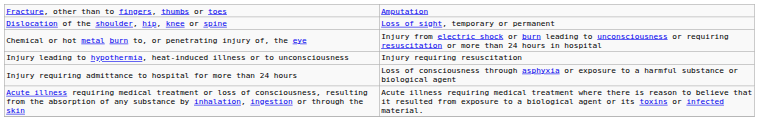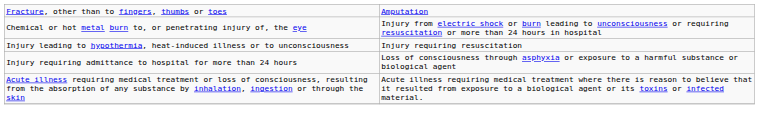 <table class="wikitable">
 <tr>
 <td width="50%"><a href='#'>Fracture</a>, other than to <a href='#'>fingers</a>, <a href='#'>thumbs</a> or <a href='#'>toes</a></td>
 <td width="50%"><a href='#'>Amputation</a></td>
-</tr>
-<tr>
-<td><a href='#'>Dislocation</a> of the <a href='#'>shoulder</a>, <a href='#'>hip</a>, <a href='#'>knee</a> or <a href='#'>spine</a></td>
-<td><a href='#'>Loss of sight</a>, temporary or permanent</td>
 </tr>
 <tr>
 <td>Chemical or hot <a href='#'>metal</a> <a href='#'>burn</a> to, or penetrating injury of, the <a href='#'>eye</a></td>
 <td>Injury from <a href='#'>electric shock</a> or <a href='#'>burn</a> leading to <a href='#'>unconsciousness</a> or requiring <a href='#'>resuscitation</a> or more than 24 hours in hospital</td>
 </tr>
 <tr>
 <td>Injury leading to <a href='#'>hypothermia</a>, heat-induced illness or to unconsciousness</td>
 <td>Injury requiring resuscitation</td>
 </tr>
 <tr>
 <td>Injury requiring admittance to hospital for more than 24 hours</td>
 <td>Loss of consciousness through <a href='#'>asphyxia</a> or exposure to a harmful substance or biological agent</td>
 </tr>
 <tr>
 <td><a href='#'>Acute illness</a> requiring medical treatment or loss of consciousness, resulting from the absorption of any substance by <a href='#'>inhalation</a>, <a href='#'>ingestion</a> or through the <a href='#'>skin</a></td>
 <td>Acute illness requiring medical treatment where there is reason to believe that it resulted from exposure to a biological agent or its <a href='#'>toxins</a> or <a href='#'>infected</a> material.</td>
 </tr>
 <tr>
 </tr>
 </table>
